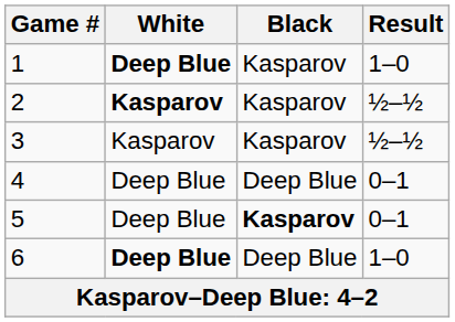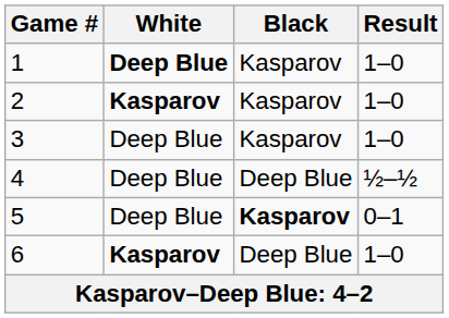 <table class="wikitable" align=left>
 <tr>
 <th>Game #</th>
 <th>White</th>
 <th>Black</th>
 <th>Result</th>
 </tr>
 <tr>
 <td>1</td>
 <td><strong>Deep Blue</strong></td>
 <td>Kasparov</td>
 <td>1–0</td>
 </tr>
 <tr>
 <td>2</td>
 <td><strong>Kasparov</strong></td>
 <td>Kasparov</td>
-<td>½–½</td>
+<td>1–0</td>
 </tr>
 <tr>
 <td>3</td>
+<td>Deep Blue</td>
 <td>Kasparov</td>
-<td>Kasparov</td>
-<td>½–½</td>
+<td>1–0</td>
 </tr>
 <tr>
 <td>4</td>
 <td>Deep Blue</td>
 <td>Deep Blue</td>
-<td>0–1</td>
+<td>½–½</td>
 </tr>
 <tr>
 <td>5</td>
 <td>Deep Blue</td>
 <td><strong>Kasparov</strong></td>
 <td>0–1</td>
 </tr>
 <tr>
 <td>6</td>
-<td><strong>Deep Blue</strong></td>
+<td><strong>Kasparov</strong></td>
 <td>Deep Blue</td>
 <td>1–0</td>
 </tr>
 <tr>
 <th colspan="4"> Kasparov–Deep Blue: 4–2</th>
 </tr>
 </table>
